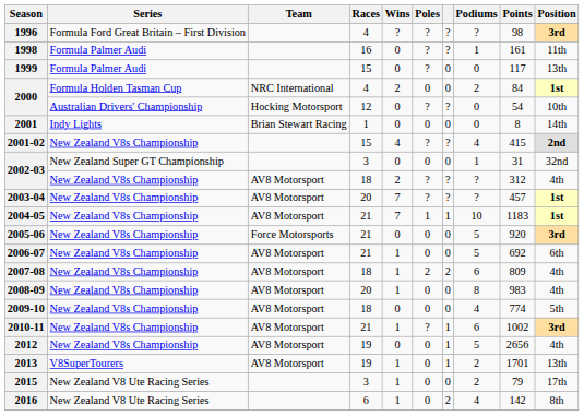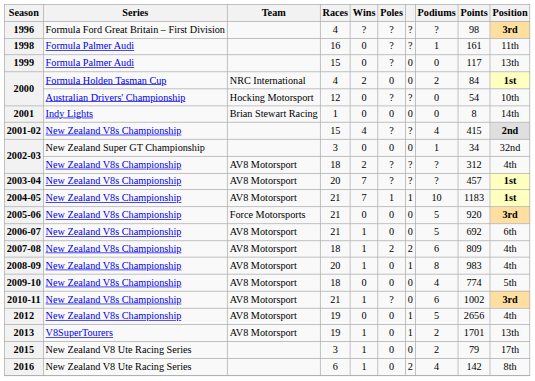 <table class="wikitable" style="font-size: 90%; text-align:center">
 <tr>
 <th>Season</th>
 <th>Series</th>
 <th>Team</th>
 <th>Races</th>
 <th>Wins</th>
 <th>Poles</th>
 <th></th>
 <th>Podiums</th>
 <th>Points</th>
 <th>Position</th>
 </tr>
 <tr>
 <th>1996</th>
 <td align="left">Formula Ford Great Britain – First Division</td>
 <td align="left"></td>
 <td>4</td>
 <td>?</td>
 <td>?</td>
 <td>?</td>
 <td>?</td>
 <td>98</td>
 <td style="background:#ffdf9f;"><strong>3rd</strong></td>
 </tr>
 <tr>
 <th>1998</th>
 <td align="left"><a href='#'>Formula Palmer Audi</a></td>
 <td align="left"></td>
 <td>16</td>
 <td>0</td>
 <td>?</td>
 <td>?</td>
 <td>1</td>
 <td>161</td>
 <td>11th</td>
 </tr>
 <tr>
 <th>1999</th>
 <td align="left"><a href='#'>Formula Palmer Audi</a></td>
 <td align="left"></td>
 <td>15</td>
 <td>0</td>
 <td>?</td>
 <td>0</td>
 <td>0</td>
 <td>117</td>
 <td>13th</td>
 </tr>
 <tr>
 <th rowspan="2">2000</th>
 <td align="left"><a href='#'>Formula Holden Tasman Cup</a></td>
 <td align="left">NRC International</td>
 <td>4</td>
 <td>2</td>
 <td>0</td>
 <td>0</td>
 <td>2</td>
 <td>84</td>
 <td style="background:#ffffbf;"><strong>1st</strong></td>
 </tr>
 <tr>
 <td align="left"><a href='#'>Australian Drivers' Championship</a></td>
 <td align="left">Hocking Motorsport</td>
 <td>12</td>
 <td>0</td>
 <td>?</td>
 <td>?</td>
 <td>0</td>
 <td>54</td>
 <td>10th</td>
 </tr>
 <tr>
 <th>2001</th>
 <td align="left"><a href='#'>Indy Lights</a></td>
 <td align="left">Brian Stewart Racing</td>
 <td>1</td>
 <td>0</td>
 <td>0</td>
 <td>0</td>
 <td>0</td>
 <td>8</td>
 <td>14th</td>
 </tr>
 <tr>
 <th>2001-02</th>
 <td align="left"><a href='#'>New Zealand V8s Championship</a></td>
 <td align="left"></td>
 <td>15</td>
 <td>4</td>
 <td>?</td>
 <td>?</td>
 <td>4</td>
 <td>415</td>
 <td style="background:#dfdfdf;"><strong>2nd</strong></td>
 </tr>
 <tr>
 <th rowspan="2">2002-03</th>
 <td align="left">New Zealand Super GT Championship</td>
 <td align="left"></td>
 <td>3</td>
 <td>0</td>
 <td>0</td>
 <td>0</td>
 <td>1</td>
-<td>31</td>
+<td>34</td>
 <td>32nd</td>
 </tr>
 <tr>
 <td align="left"><a href='#'>New Zealand V8s Championship</a></td>
 <td align="left">AV8 Motorsport</td>
 <td>18</td>
 <td>2</td>
 <td>?</td>
 <td>?</td>
 <td>?</td>
 <td>312</td>
 <td>4th</td>
 </tr>
 <tr>
 <th>2003-04</th>
 <td align="left"><a href='#'>New Zealand V8s Championship</a></td>
 <td align="left">AV8 Motorsport</td>
 <td>20</td>
 <td>7</td>
 <td>?</td>
 <td>?</td>
 <td>?</td>
 <td>457</td>
 <td style="background:#ffffbf;"><strong>1st</strong></td>
 </tr>
 <tr>
 <th>2004-05</th>
 <td align="left"><a href='#'>New Zealand V8s Championship</a></td>
 <td align="left">AV8 Motorsport</td>
 <td>21</td>
 <td>7</td>
 <td>1</td>
 <td>1</td>
 <td>10</td>
 <td>1183</td>
 <td style="background:#ffffbf;"><strong>1st</strong></td>
 </tr>
 <tr>
 <th>2005-06</th>
 <td align="left"><a href='#'>New Zealand V8s Championship</a></td>
 <td align="left">Force Motorsports</td>
 <td>21</td>
 <td>0</td>
 <td>0</td>
 <td>0</td>
 <td>5</td>
 <td>920</td>
 <td style="background:#ffdf9f;"><strong>3rd</strong></td>
 </tr>
 <tr>
 <th>2006-07</th>
 <td align="left"><a href='#'>New Zealand V8s Championship</a></td>
 <td align="left">AV8 Motorsport</td>
 <td>21</td>
 <td>1</td>
 <td>0</td>
 <td>0</td>
 <td>5</td>
 <td>692</td>
 <td>6th</td>
 </tr>
 <tr>
 <th>2007-08</th>
 <td align="left"><a href='#'>New Zealand V8s Championship</a></td>
 <td align="left">AV8 Motorsport</td>
 <td>18</td>
 <td>1</td>
 <td>2</td>
 <td>2</td>
 <td>6</td>
 <td>809</td>
 <td>4th</td>
 </tr>
 <tr>
 <th>2008-09</th>
 <td align="left"><a href='#'>New Zealand V8s Championship</a></td>
 <td align="left">AV8 Motorsport</td>
 <td>20</td>
 <td>1</td>
 <td>0</td>
-<td>0</td>
+<td>1</td>
 <td>8</td>
 <td>983</td>
 <td>4th</td>
 </tr>
 <tr>
 <th>2009-10</th>
 <td align="left"><a href='#'>New Zealand V8s Championship</a></td>
 <td align="left">AV8 Motorsport</td>
 <td>18</td>
 <td>0</td>
 <td>0</td>
 <td>0</td>
 <td>4</td>
 <td>774</td>
 <td>5th</td>
 </tr>
 <tr>
 <th>2010-11</th>
 <td align="left"><a href='#'>New Zealand V8s Championship</a></td>
 <td align="left">AV8 Motorsport</td>
 <td>21</td>
 <td>1</td>
 <td>?</td>
-<td>1</td>
+<td>0</td>
 <td>6</td>
 <td>1002</td>
 <td style="background:#ffdf9f;"><strong>3rd</strong></td>
 </tr>
 <tr>
 <th>2012</th>
 <td align="left"><a href='#'>New Zealand V8s Championship</a></td>
 <td align="left">AV8 Motorsport</td>
 <td>19</td>
 <td>0</td>
 <td>0</td>
 <td>1</td>
 <td>5</td>
 <td>2656</td>
 <td>4th</td>
 </tr>
 <tr>
 <th>2013</th>
 <td align="left"><a href='#'>V8SuperTourers</a></td>
 <td align="left">AV8 Motorsport</td>
 <td>19</td>
 <td>1</td>
 <td>0</td>
 <td>1</td>
 <td>2</td>
 <td>1701</td>
 <td>13th</td>
 </tr>
 <tr>
 <th>2015</th>
 <td align="left">New Zealand V8 Ute Racing Series</td>
 <td align="left"></td>
 <td>3</td>
 <td>1</td>
 <td>0</td>
 <td>0</td>
 <td>2</td>
 <td>79</td>
 <td>17th</td>
 </tr>
 <tr>
 <th>2016</th>
 <td align="left">New Zealand V8 Ute Racing Series</td>
 <td align="left"></td>
 <td>6</td>
 <td>1</td>
 <td>0</td>
 <td>2</td>
 <td>4</td>
 <td>142</td>
 <td>8th</td>
 </tr>
 <tr>
 </tr>
 </table>
